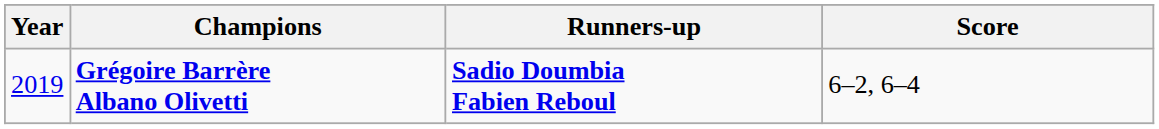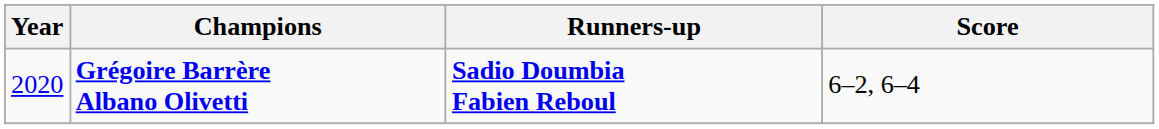 <table class="wikitable" style="font-size:90%">
 <tr>
 <th>Year</th>
 <th style="width:200px;">Champions</th>
 <th style="width:200px;">Runners-up</th>
 <th style="width:175px;">Score</th>
 </tr>
 <tr>
-<td><a href='#'>2019</a></td>
+<td><a href='#'>2020</a></td>
 <td> <strong><a href='#'>Grégoire Barrère</a></strong><br> <strong><a href='#'>Albano Olivetti</a></strong></td>
 <td><strong> <a href='#'>Sadio Doumbia</a><br> <a href='#'>Fabien Reboul</a></strong></td>
 <td>6–2, 6–4</td>
 </tr>
 </table>
